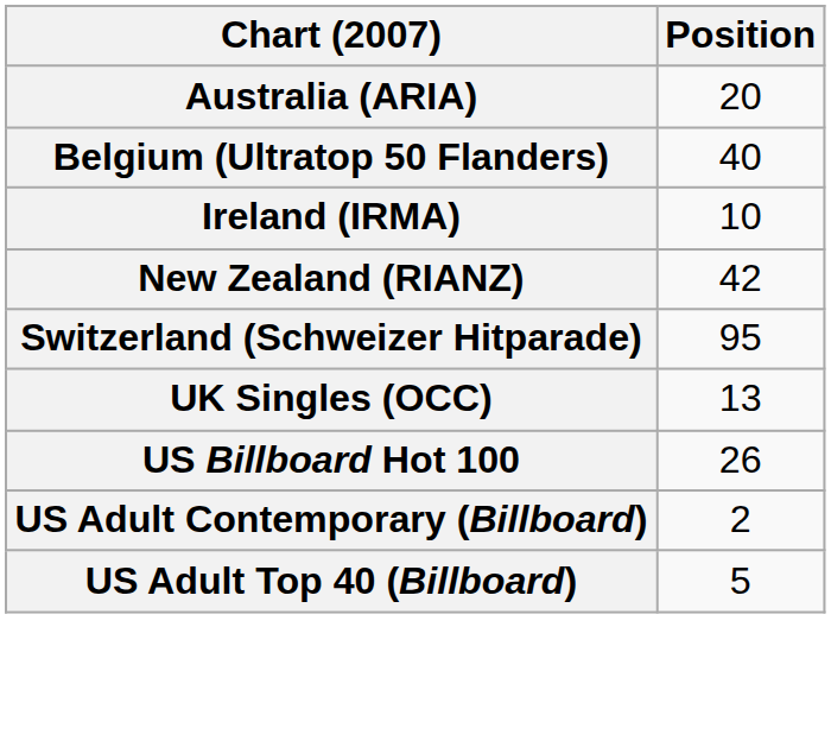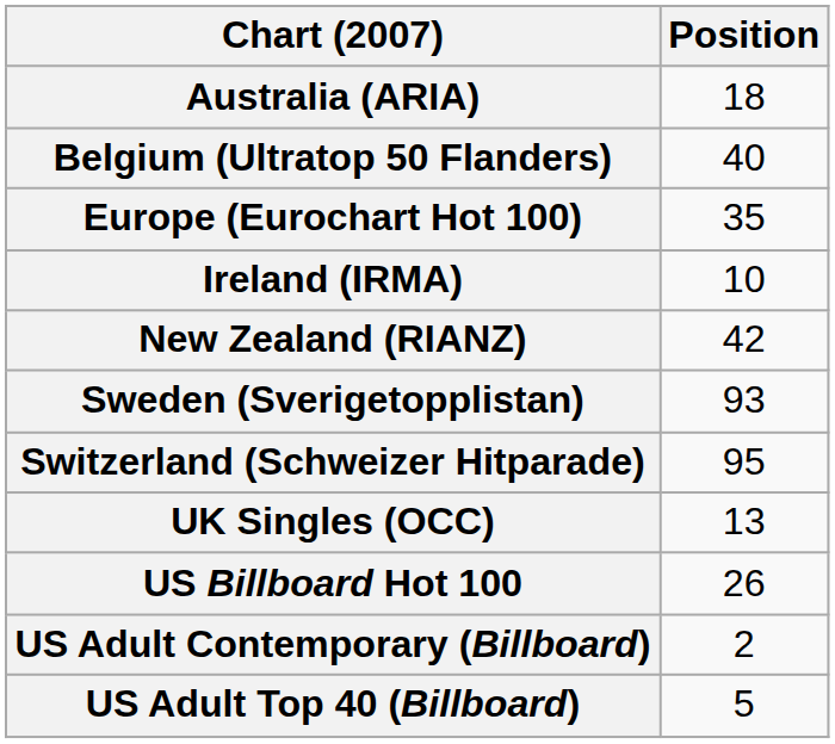 <table class="wikitable sortable plainrowheaders" style="text-align:center;">
 <tr>
 <th>Chart (2007)</th>
 <th>Position</th>
 </tr>
 <tr>
 <th scope="row">Australia (ARIA)</th>
-<td align="center">20</td>
+<td align="center">18</td>
 </tr>
 <tr>
 <th scope="row">Belgium (Ultratop 50 Flanders)</th>
 <td align="center">40</td>
+</tr>
+<tr>
+<th scope="row">Europe (Eurochart Hot 100)</th>
+<td align="center">35</td>
 </tr>
 <tr>
 <th scope="row">Ireland (IRMA)</th>
 <td align="center">10</td>
 </tr>
 <tr>
 <th scope="row">New Zealand (RIANZ)</th>
 <td align="center">42</td>
+</tr>
+<tr>
+<th scope="row">Sweden (Sverigetopplistan)</th>
+<td align="center">93</td>
 </tr>
 <tr>
 <th scope="row">Switzerland (Schweizer Hitparade)</th>
 <td align="center">95</td>
 </tr>
 <tr>
 <th scope="row">UK Singles (OCC)</th>
 <td align="center">13</td>
 </tr>
 <tr>
 <th scope="row">US <em>Billboard</em> Hot 100</th>
 <td align="center">26</td>
 </tr>
 <tr>
 <th scope="row">US Adult Contemporary (<em>Billboard</em>)</th>
 <td align="center">2</td>
 </tr>
 <tr>
 <th scope="row">US Adult Top 40 (<em>Billboard</em>)</th>
 <td align="center">5</td>
 </tr>
 </table>
